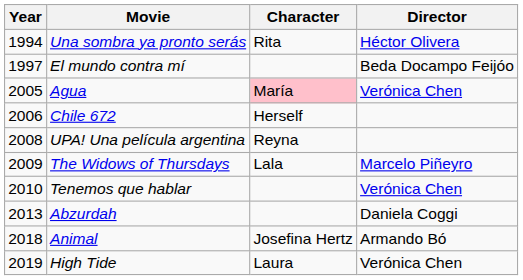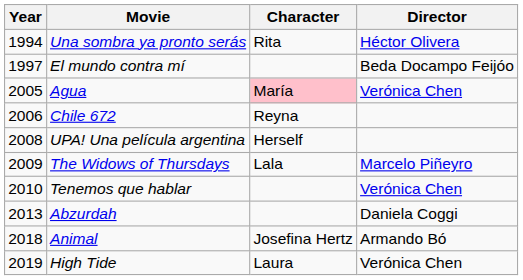 <table class="wikitable" style="font-size: 90%;">
 <tr>
 <th>Year</th>
 <th>Movie</th>
 <th>Character</th>
 <th>Director</th>
 </tr>
 <tr>
 <td>1994</td>
 <td><em><a href='#'>Una sombra ya pronto serás</a></em></td>
 <td>Rita</td>
 <td><a href='#'>Héctor Olivera</a></td>
 </tr>
 <tr>
 <td>1997</td>
 <td><em>El mundo contra mí</em></td>
 <td></td>
 <td>Beda Docampo Feijóo</td>
 </tr>
 <tr>
 <td>2005</td>
 <td><em><a href='#'>Agua</a></em></td>
 <td style="background: pink;">María</td>
 <td><a href='#'>Verónica Chen</a></td>
 </tr>
 <tr>
 <td>2006</td>
 <td><em><a href='#'>Chile 672</a></em></td>
-<td>Herself</td>
+<td>Reyna</td>
 <td></td>
 </tr>
 <tr>
 <td>2008</td>
 <td><em>UPA! Una película argentina</em></td>
-<td>Reyna</td>
+<td>Herself</td>
 <td></td>
 </tr>
 <tr>
 <td>2009</td>
 <td><em><a href='#'>The Widows of Thursdays</a></em></td>
 <td>Lala</td>
 <td><a href='#'>Marcelo Piñeyro</a></td>
 </tr>
 <tr>
 <td>2010</td>
 <td><em>Tenemos que hablar</em></td>
 <td></td>
 <td><a href='#'>Verónica Chen</a></td>
 </tr>
 <tr>
 <td>2013</td>
 <td><em><a href='#'>Abzurdah</a></em></td>
 <td></td>
 <td>Daniela Coggi</td>
 </tr>
 <tr>
 <td>2018</td>
 <td><em><a href='#'>Animal</a></em></td>
 <td>Josefina Hertz</td>
 <td>Armando Bó</td>
 </tr>
 <tr>
 <td>2019</td>
 <td><em>High Tide</em></td>
 <td>Laura</td>
 <td>Verónica Chen</td>
 </tr>
 </table>
